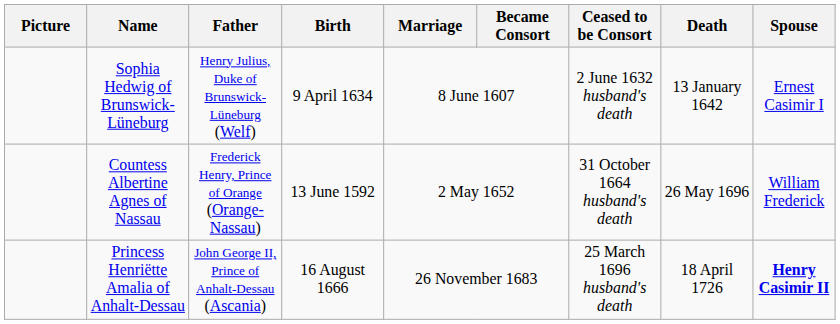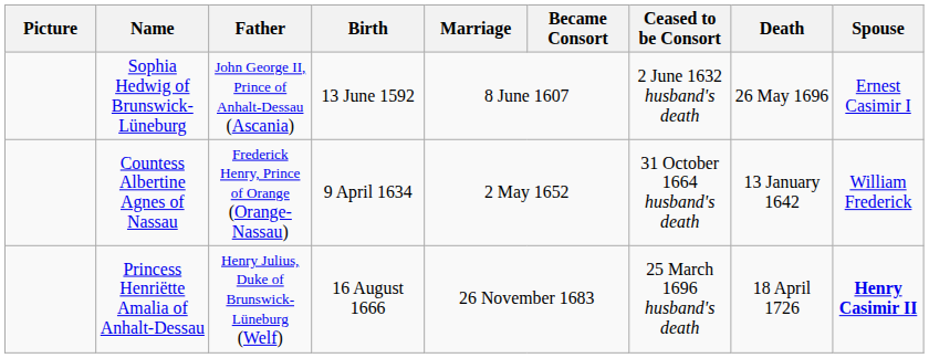 <table width=95% class="wikitable">
 <tr>
 <th width = "8%">Picture</th>
 <th width = "10%">Name</th>
 <th width = "9%">Father</th>
 <th width = "10%">Birth</th>
 <th width = "9%">Marriage</th>
 <th width = "9%">Became Consort</th>
 <th width = "9%">Ceased to be Consort</th>
 <th width = "9%">Death</th>
 <th width = "7%">Spouse</th>
 </tr>
 <tr>
 <td align="center"></td>
 <td align="center"><a href='#'>Sophia Hedwig of Brunswick-Lüneburg</a></td>
-<td align="center"><small><a href='#'>Henry Julius, Duke of Brunswick-Lüneburg</a></small><br>(<a href='#'>Welf</a>)</td>
-<td align="center">9 April 1634</td>
+<td align="center"><small><a href='#'>John George II, Prince of Anhalt-Dessau</a></small><br>(<a href='#'>Ascania</a>)</td>
+<td align="center">13 June 1592</td>
 <td align="center" colspan="2">8 June 1607</td>
 <td align="center">2 June 1632<br><em>husband's death</em></td>
-<td align="center">13 January 1642</td>
+<td align="center">26 May 1696</td>
 <td align="center"><a href='#'>Ernest Casimir I</a></td>
 </tr>
 <tr>
 <td align="center"></td>
 <td align="center"><a href='#'>Countess Albertine Agnes of Nassau</a></td>
 <td align="center"><small><a href='#'>Frederick Henry, Prince of Orange</a></small><br>(<a href='#'>Orange-Nassau</a>)</td>
-<td align="center">13 June 1592</td>
+<td align="center">9 April 1634</td>
 <td align="center" colspan="2">2 May 1652</td>
 <td align="center">31 October 1664<br><em>husband's death</em></td>
-<td align="center">26 May 1696</td>
+<td align="center">13 January 1642</td>
 <td align="center"><a href='#'>William Frederick</a></td>
 </tr>
 <tr>
 <td align="center"></td>
 <td align="center"><a href='#'>Princess Henriëtte Amalia of Anhalt-Dessau</a></td>
-<td align="center"><small><a href='#'>John George II, Prince of Anhalt-Dessau</a></small><br>(<a href='#'>Ascania</a>)</td>
+<td align="center"><small><a href='#'>Henry Julius, Duke of Brunswick-Lüneburg</a></small><br>(<a href='#'>Welf</a>)</td>
 <td align="center">16 August 1666</td>
 <td align="center" colspan="2">26 November 1683</td>
 <td align="center">25 March 1696<br><em>husband's death</em></td>
 <td align="center">18 April 1726</td>
 <td align="center"><strong><a href='#'>Henry Casimir II</a></strong></td>
 </tr>
 </table>
